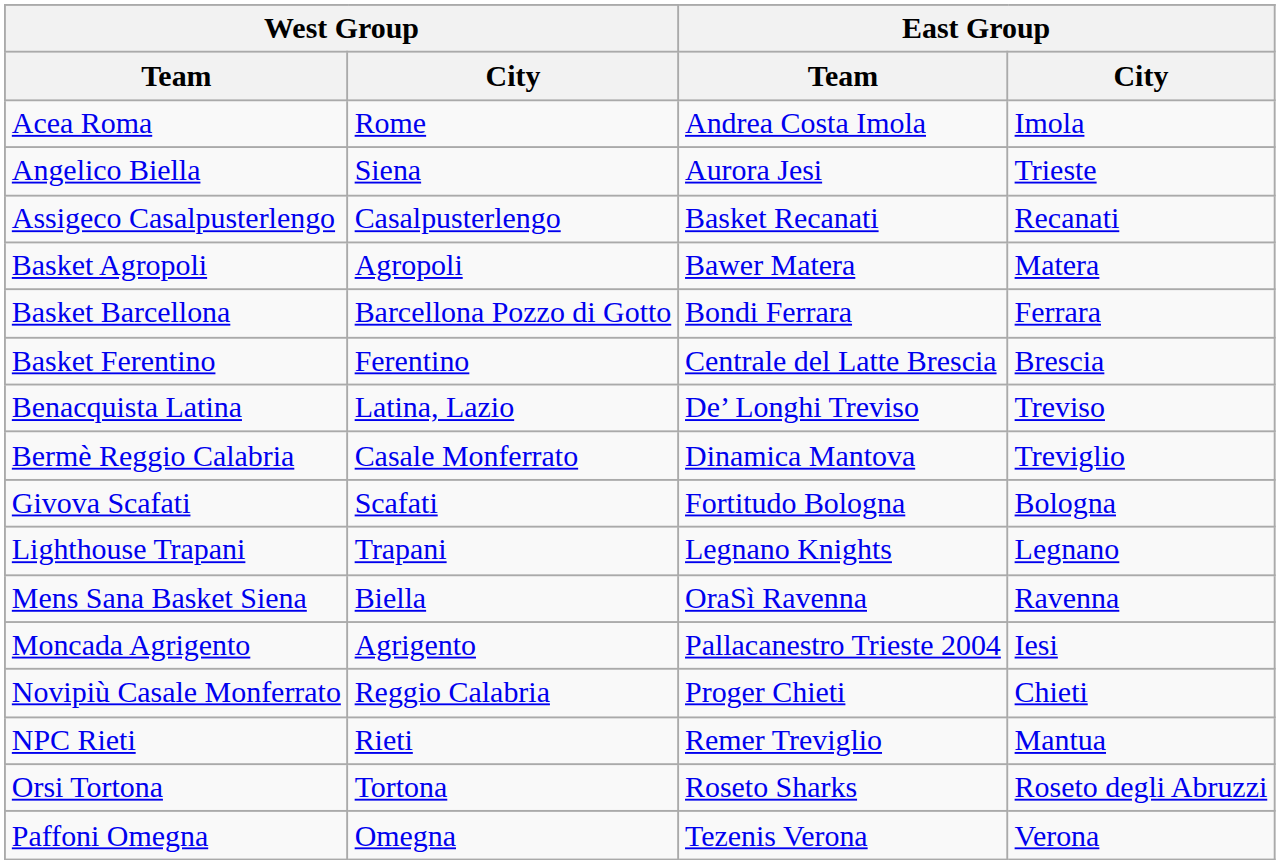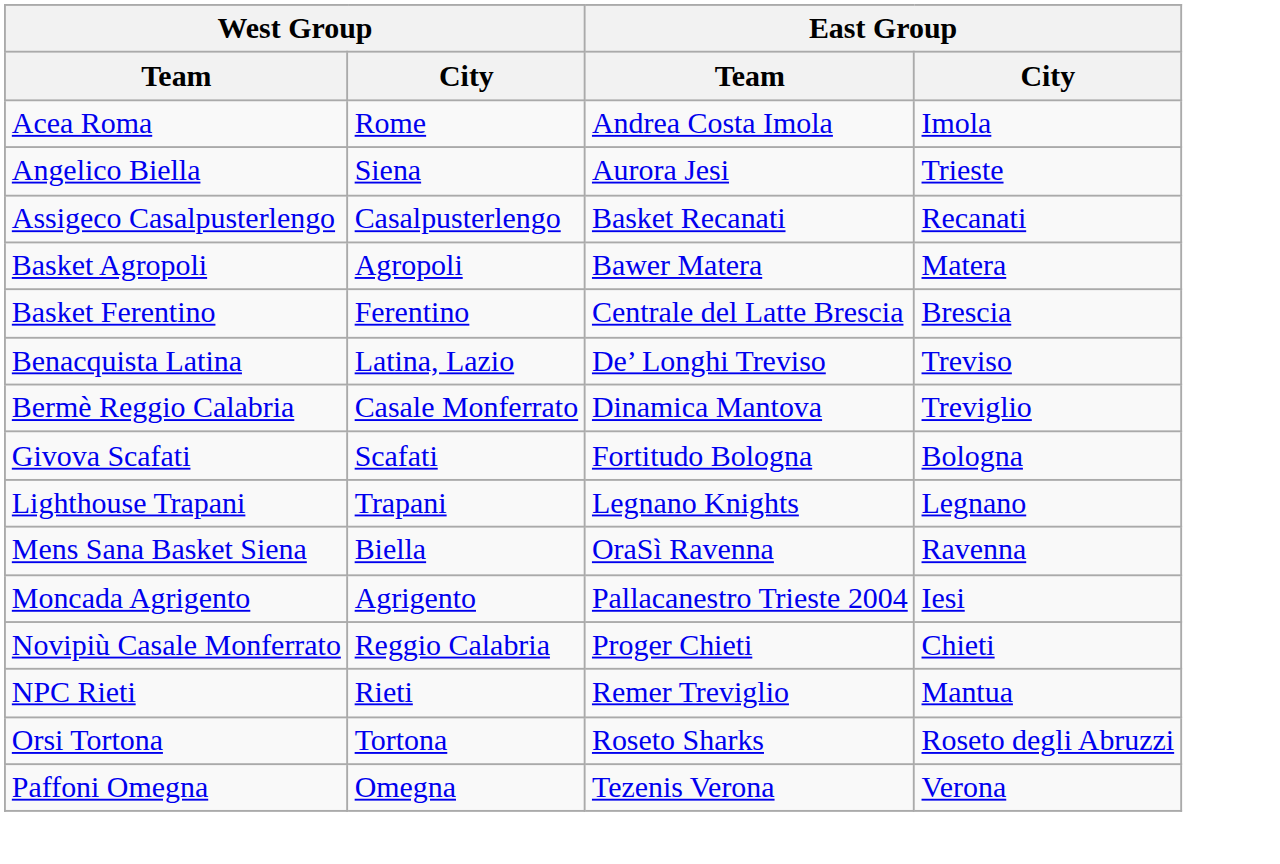 <table class="wikitable" style="text-align:left">
 <tr>
 <th scope="col" width="50px" colspan="2" style="text-align:center">West Group</th>
 <th scope="col" width="50px" colspan="2" style="text-align:center">East Group</th>
 </tr>
 <tr>
 <th>Team</th>
 <th>City</th>
 <th>Team</th>
 <th>City</th>
 </tr>
 <tr>
 <td><a href='#'>Acea Roma</a></td>
 <td><a href='#'>Rome</a></td>
 <td><a href='#'>Andrea Costa Imola</a></td>
 <td><a href='#'>Imola</a></td>
 </tr>
 <tr>
 <td><a href='#'>Angelico Biella</a></td>
 <td><a href='#'>Siena</a></td>
 <td><a href='#'>Aurora Jesi</a></td>
 <td><a href='#'>Trieste</a></td>
 </tr>
 <tr>
 <td><a href='#'>Assigeco Casalpusterlengo</a></td>
 <td><a href='#'>Casalpusterlengo</a></td>
 <td><a href='#'>Basket Recanati</a></td>
 <td><a href='#'>Recanati</a></td>
 </tr>
 <tr>
 <td><a href='#'>Basket Agropoli</a></td>
 <td><a href='#'>Agropoli</a></td>
 <td><a href='#'>Bawer Matera</a></td>
 <td><a href='#'>Matera</a></td>
-</tr>
-<tr>
-<td><a href='#'>Basket Barcellona</a></td>
-<td><a href='#'>Barcellona Pozzo di Gotto</a></td>
-<td><a href='#'>Bondi Ferrara</a></td>
-<td><a href='#'>Ferrara</a></td>
 </tr>
 <tr>
 <td><a href='#'>Basket Ferentino</a></td>
 <td><a href='#'>Ferentino</a></td>
 <td><a href='#'>Centrale del Latte Brescia</a></td>
 <td><a href='#'>Brescia</a></td>
 </tr>
 <tr>
 <td><a href='#'>Benacquista Latina</a></td>
 <td><a href='#'>Latina, Lazio</a></td>
 <td><a href='#'>De’ Longhi Treviso</a></td>
 <td><a href='#'>Treviso</a></td>
 </tr>
 <tr>
 <td><a href='#'>Bermè Reggio Calabria</a></td>
 <td><a href='#'>Casale Monferrato</a></td>
 <td><a href='#'>Dinamica Mantova</a></td>
 <td><a href='#'>Treviglio</a></td>
 </tr>
 <tr>
 <td><a href='#'>Givova Scafati</a></td>
 <td><a href='#'>Scafati</a></td>
 <td><a href='#'>Fortitudo Bologna</a></td>
 <td><a href='#'>Bologna</a></td>
 </tr>
 <tr>
 <td><a href='#'>Lighthouse Trapani</a></td>
 <td><a href='#'>Trapani</a></td>
 <td><a href='#'>Legnano Knights</a></td>
 <td><a href='#'>Legnano</a></td>
 </tr>
 <tr>
 <td><a href='#'>Mens Sana Basket Siena</a></td>
 <td><a href='#'>Biella</a></td>
 <td><a href='#'>OraSì Ravenna</a></td>
 <td><a href='#'>Ravenna</a></td>
 </tr>
 <tr>
 <td><a href='#'>Moncada Agrigento</a></td>
 <td><a href='#'>Agrigento</a></td>
 <td><a href='#'>Pallacanestro Trieste 2004</a></td>
 <td><a href='#'>Iesi</a></td>
 </tr>
 <tr>
 <td><a href='#'>Novipiù Casale Monferrato</a></td>
 <td><a href='#'>Reggio Calabria</a></td>
 <td><a href='#'>Proger Chieti</a></td>
 <td><a href='#'>Chieti</a></td>
 </tr>
 <tr>
 <td><a href='#'>NPC Rieti</a></td>
 <td><a href='#'>Rieti</a></td>
 <td><a href='#'>Remer Treviglio</a></td>
 <td><a href='#'>Mantua</a></td>
 </tr>
 <tr>
 <td><a href='#'>Orsi Tortona</a></td>
 <td><a href='#'>Tortona</a></td>
 <td><a href='#'>Roseto Sharks</a></td>
 <td><a href='#'>Roseto degli Abruzzi</a></td>
 </tr>
 <tr>
 <td><a href='#'>Paffoni Omegna</a></td>
 <td><a href='#'>Omegna</a></td>
 <td><a href='#'>Tezenis Verona</a></td>
 <td><a href='#'>Verona</a></td>
 </tr>
 </table>
